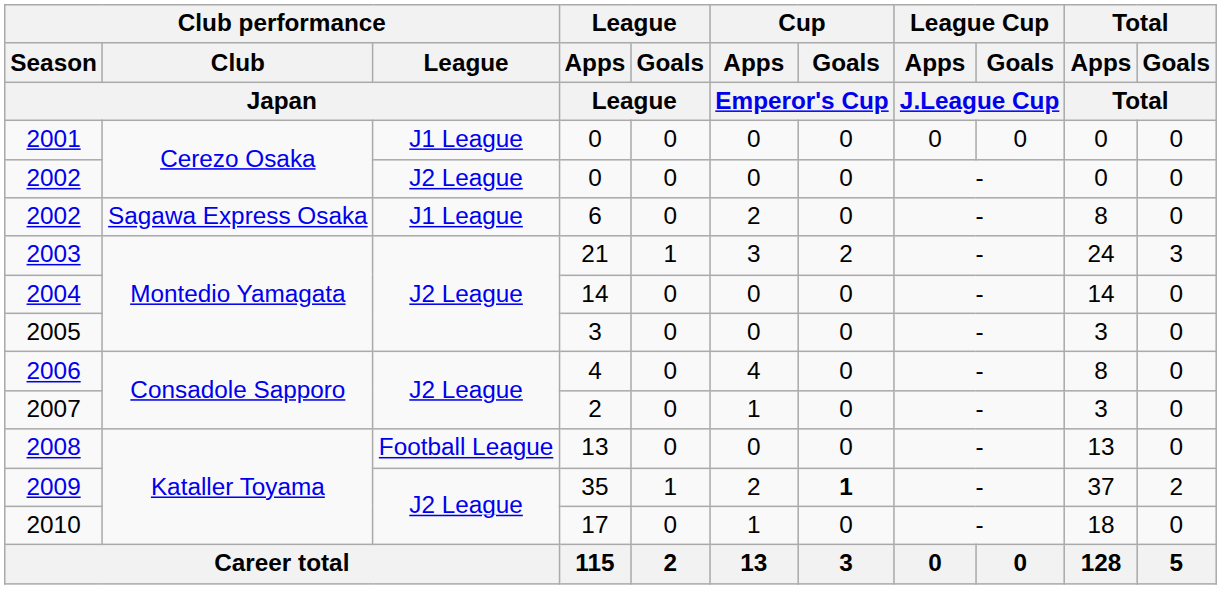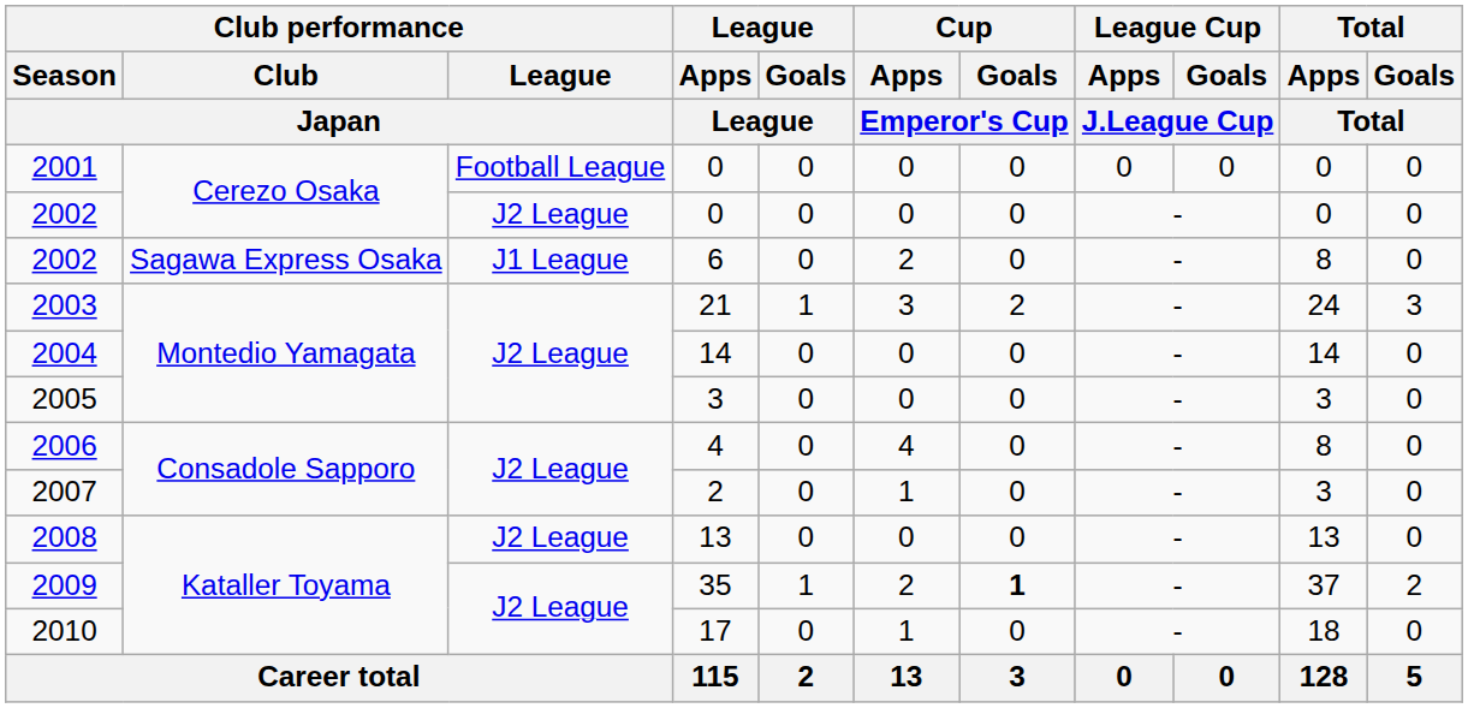 <table class="wikitable" style="text-align:center">
 <tr>
 <th colspan=3>Club performance</th>
 <th colspan=2>League</th>
 <th colspan=2>Cup</th>
 <th colspan=2>League Cup</th>
 <th colspan=2>Total</th>
 </tr>
 <tr>
 <th>Season</th>
 <th>Club</th>
 <th>League</th>
 <th>Apps</th>
 <th>Goals</th>
 <th>Apps</th>
 <th>Goals</th>
 <th>Apps</th>
 <th>Goals</th>
 <th>Apps</th>
 <th>Goals</th>
 </tr>
 <tr>
 <th colspan=3>Japan</th>
 <th colspan=2>League</th>
 <th colspan=2><a href='#'>Emperor's Cup</a></th>
 <th colspan=2><a href='#'>J.League Cup</a></th>
 <th colspan=2>Total</th>
 </tr>
 <tr>
 <td><a href='#'>2001</a></td>
 <td rowspan="2"><a href='#'>Cerezo Osaka</a></td>
-<td><a href='#'>J1 League</a></td>
+<td><a href='#'>Football League</a></td>
 <td>0</td>
 <td>0</td>
 <td>0</td>
 <td>0</td>
 <td>0</td>
 <td>0</td>
 <td>0</td>
 <td>0</td>
 </tr>
 <tr>
 <td><a href='#'>2002</a></td>
 <td><a href='#'>J2 League</a></td>
 <td>0</td>
 <td>0</td>
 <td>0</td>
 <td>0</td>
 <td colspan="2">-</td>
 <td>0</td>
 <td>0</td>
 </tr>
 <tr>
 <td><a href='#'>2002</a></td>
 <td><a href='#'>Sagawa Express Osaka</a></td>
 <td><a href='#'>J1 League</a></td>
 <td>6</td>
 <td>0</td>
 <td>2</td>
 <td>0</td>
 <td colspan="2">-</td>
 <td>8</td>
 <td>0</td>
 </tr>
 <tr>
 <td><a href='#'>2003</a></td>
 <td rowspan="3"><a href='#'>Montedio Yamagata</a></td>
 <td rowspan="3"><a href='#'>J2 League</a></td>
 <td>21</td>
 <td>1</td>
 <td>3</td>
 <td>2</td>
 <td colspan="2">-</td>
 <td>24</td>
 <td>3</td>
 </tr>
 <tr>
 <td><a href='#'>2004</a></td>
 <td>14</td>
 <td>0</td>
 <td>0</td>
 <td>0</td>
 <td colspan="2">-</td>
 <td>14</td>
 <td>0</td>
 </tr>
 <tr>
 <td>2005</td>
 <td>3</td>
 <td>0</td>
 <td>0</td>
 <td>0</td>
 <td colspan="2">-</td>
 <td>3</td>
 <td>0</td>
 </tr>
 <tr>
 <td><a href='#'>2006</a></td>
 <td rowspan="2"><a href='#'>Consadole Sapporo</a></td>
 <td rowspan="2"><a href='#'>J2 League</a></td>
 <td>4</td>
 <td>0</td>
 <td>4</td>
 <td>0</td>
 <td colspan="2">-</td>
 <td>8</td>
 <td>0</td>
 </tr>
 <tr>
 <td>2007</td>
 <td>2</td>
 <td>0</td>
 <td>1</td>
 <td>0</td>
 <td colspan="2">-</td>
 <td>3</td>
 <td>0</td>
 </tr>
 <tr>
 <td><a href='#'>2008</a></td>
 <td rowspan="3"><a href='#'>Kataller Toyama</a></td>
-<td><a href='#'>Football League</a></td>
+<td><a href='#'>J2 League</a></td>
 <td>13</td>
 <td>0</td>
 <td>0</td>
 <td>0</td>
 <td colspan="2">-</td>
 <td>13</td>
 <td>0</td>
 </tr>
 <tr>
 <td><a href='#'>2009</a></td>
 <td rowspan="2"><a href='#'>J2 League</a></td>
 <td>35</td>
 <td>1</td>
 <td>2</td>
 <td><strong>1</strong></td>
 <td colspan="2">-</td>
 <td>37</td>
 <td>2</td>
 </tr>
 <tr>
 <td>2010</td>
 <td>17</td>
 <td>0</td>
 <td>1</td>
 <td>0</td>
 <td colspan="2">-</td>
 <td>18</td>
 <td>0</td>
 </tr>
 <tr>
 <th colspan=3>Career total</th>
 <th>115</th>
 <th>2</th>
 <th>13</th>
 <th>3</th>
 <th>0</th>
 <th>0</th>
 <th>128</th>
 <th>5</th>
 </tr>
 </table>
